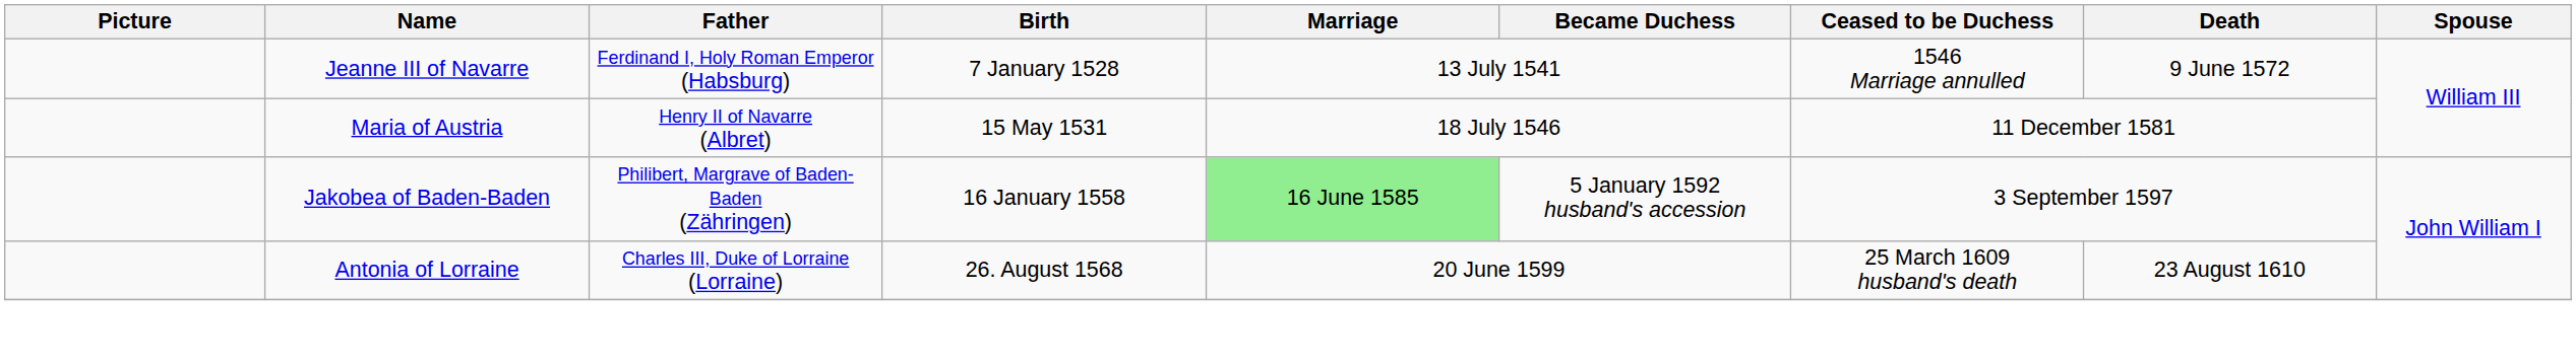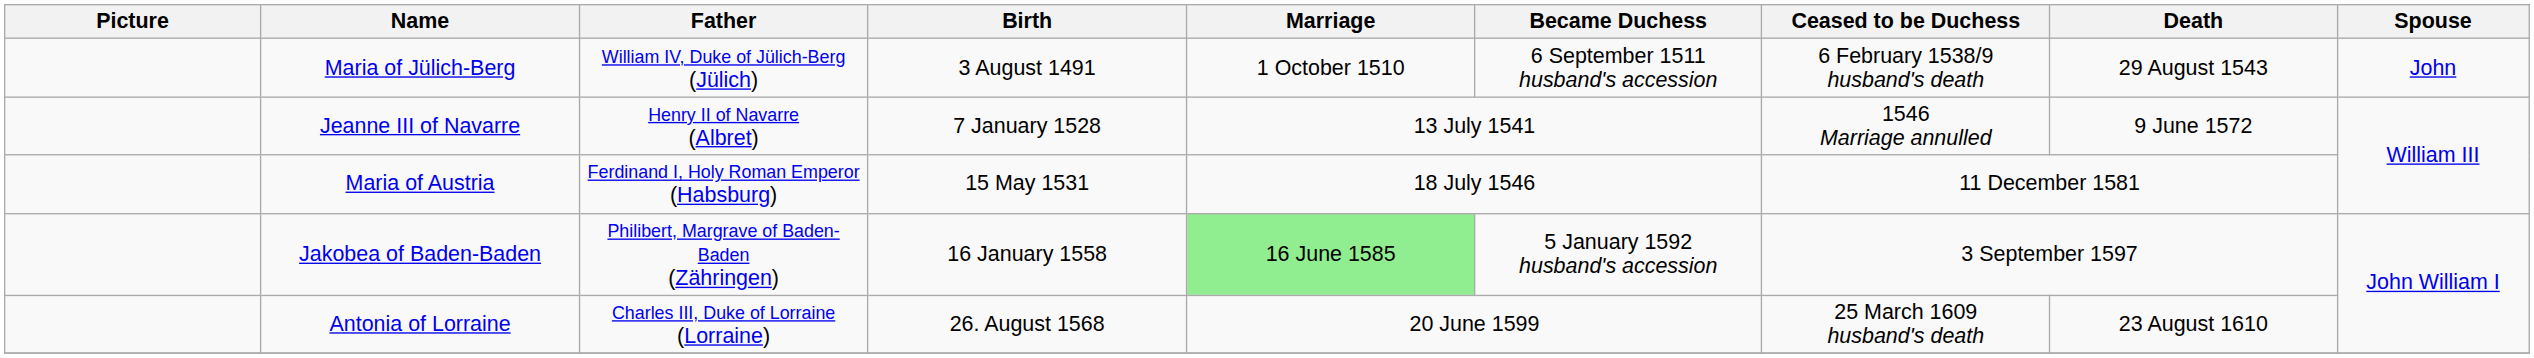 <table width=95% class="wikitable">
 <tr>
 <th width = "8%">Picture</th>
 <th width = "10%">Name</th>
 <th width = "9%">Father</th>
 <th width = "10%">Birth</th>
 <th width = "9%">Marriage</th>
 <th width = "9%">Became Duchess</th>
 <th width = "9%">Ceased to be Duchess</th>
 <th width = "9%">Death</th>
 <th width = "6%">Spouse</th>
 </tr>
 <tr>
 <td align="center"></td>
+<td align="center"><a href='#'>Maria of Jülich-Berg</a></td>
+<td align="center"><small><a href='#'>William IV, Duke of Jülich-Berg</a></small><br> (<a href='#'>Jülich</a>)</td>
+<td align="center">3 August 1491</td>
+<td align="center">1 October 1510</td>
+<td align="center">6 September 1511<br><em>husband's accession</em></td>
+<td align="center">6 February 1538/9<br><em>husband's death</em></td>
+<td align="center">29 August 1543</td>
+<td align="center"><a href='#'>John</a></td>
+</tr>
+<tr>
+<td align="center"></td>
 <td align="center"><a href='#'>Jeanne III of Navarre</a></td>
-<td align="center"><small><a href='#'>Ferdinand I, Holy Roman Emperor</a></small><br> (<a href='#'>Habsburg</a>)</td>
+<td align="center"><small><a href='#'>Henry II of Navarre</a></small><br> (<a href='#'>Albret</a>)</td>
 <td align="center">7 January 1528</td>
 <td align="center" colspan="2">13 July 1541</td>
 <td align="center">1546<br><em>Marriage annulled</em></td>
 <td align="center">9 June 1572</td>
 <td align="center" rowspan="2"><a href='#'>William III</a></td>
 </tr>
 <tr>
 <td align="center"></td>
 <td align="center"><a href='#'>Maria of Austria</a></td>
-<td align="center"><small><a href='#'>Henry II of Navarre</a></small><br> (<a href='#'>Albret</a>)</td>
+<td align="center"><small><a href='#'>Ferdinand I, Holy Roman Emperor</a></small><br> (<a href='#'>Habsburg</a>)</td>
 <td align="center">15 May 1531</td>
 <td align="center" colspan="2">18 July 1546</td>
 <td align="center" colspan="2">11 December 1581</td>
 </tr>
 <tr>
 <td align="center"></td>
 <td align="center"><a href='#'>Jakobea of Baden-Baden</a></td>
 <td align="center"><small><a href='#'>Philibert, Margrave of Baden-Baden</a></small><br> (<a href='#'>Zähringen</a>)</td>
 <td align="center">16 January 1558</td>
 <td align="center" style="background: lightgreen;">16 June 1585</td>
 <td align="center">5 January 1592<br><em>husband's accession</em></td>
 <td align="center" colspan="2">3 September 1597</td>
 <td align="center" rowspan="2"><a href='#'>John William I</a></td>
 </tr>
 <tr>
 <td align="center"></td>
 <td align="center"><a href='#'>Antonia of Lorraine</a></td>
 <td align="center"><small><a href='#'>Charles III, Duke of Lorraine</a></small><br> (<a href='#'>Lorraine</a>)</td>
 <td align="center">26. August 1568</td>
 <td align="center" colspan="2">20 June 1599</td>
 <td align="center">25 March 1609<br><em>husband's death</em></td>
 <td align="center">23 August 1610</td>
 </tr>
 <tr>
 </tr>
 </table>
